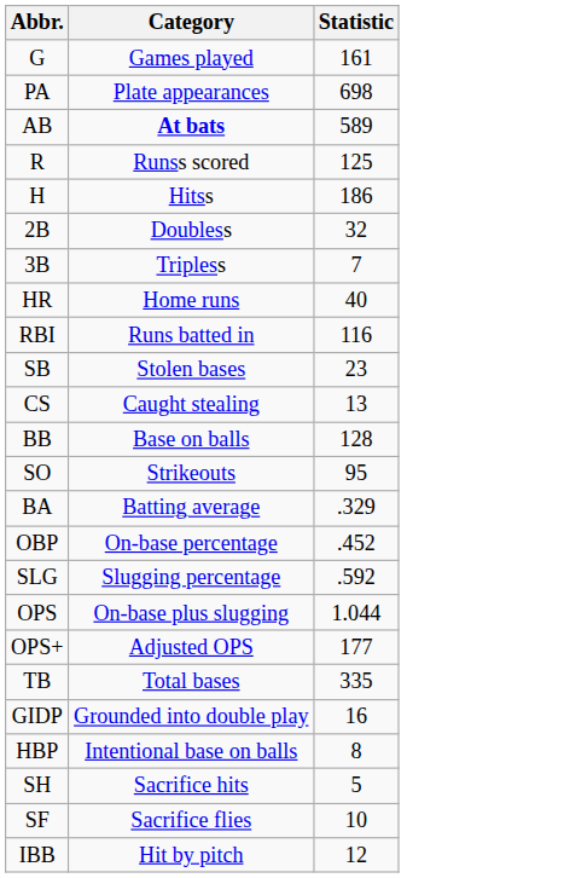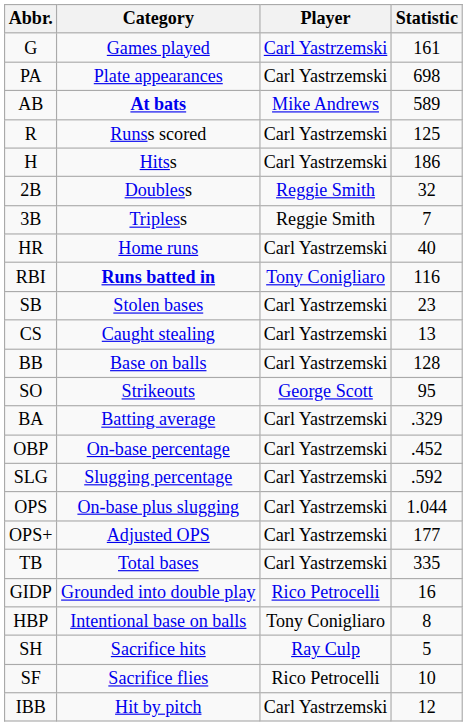 <table class="wikitable sortable" style="text-align:center;">
 <tr>
 <th>Abbr.</th>
 <th>Category</th>
+<th>Player</th>
 <th>Statistic</th>
 </tr>
 <tr>
 <td>G</td>
 <td><a href='#'>Games played</a></td>
+<td><a href='#'>Carl Yastrzemski</a></td>
 <td>161</td>
 </tr>
 <tr>
 <td>PA</td>
 <td><a href='#'>Plate appearances</a></td>
+<td>Carl Yastrzemski</td>
 <td>698</td>
 </tr>
 <tr>
 <td>AB</td>
 <td><strong><a href='#'>At bats</a></strong></td>
+<td><a href='#'>Mike Andrews</a></td>
 <td>589</td>
 </tr>
 <tr>
 <td>R</td>
 <td><a href='#'>Runs</a>s scored</td>
+<td>Carl Yastrzemski</td>
 <td>125</td>
 </tr>
 <tr>
 <td>H</td>
 <td><a href='#'>Hits</a>s</td>
+<td>Carl Yastrzemski</td>
 <td>186</td>
 </tr>
 <tr>
 <td>2B</td>
 <td><a href='#'>Doubles</a>s</td>
+<td><a href='#'>Reggie Smith</a></td>
 <td>32</td>
 </tr>
 <tr>
 <td>3B</td>
 <td><a href='#'>Triples</a>s</td>
+<td>Reggie Smith</td>
 <td>7</td>
 </tr>
 <tr>
 <td>HR</td>
 <td><a href='#'>Home runs</a></td>
+<td>Carl Yastrzemski</td>
 <td>40</td>
 </tr>
 <tr>
 <td>RBI</td>
-<td><a href='#'>Runs batted in</a></td>
+<td><strong><a href='#'>Runs batted in</a></strong></td>
+<td><a href='#'>Tony Conigliaro</a></td>
 <td>116</td>
 </tr>
 <tr>
 <td>SB</td>
 <td><a href='#'>Stolen bases</a></td>
+<td>Carl Yastrzemski</td>
 <td>23</td>
 </tr>
 <tr>
 <td>CS</td>
 <td><a href='#'>Caught stealing</a></td>
+<td>Carl Yastrzemski</td>
 <td>13</td>
 </tr>
 <tr>
 <td>BB</td>
 <td><a href='#'>Base on balls</a></td>
+<td>Carl Yastrzemski</td>
 <td>128</td>
 </tr>
 <tr>
 <td>SO</td>
 <td><a href='#'>Strikeouts</a></td>
+<td><a href='#'>George Scott</a></td>
 <td>95</td>
 </tr>
 <tr>
 <td>BA</td>
 <td><a href='#'>Batting average</a></td>
+<td>Carl Yastrzemski</td>
 <td>.329</td>
 </tr>
 <tr>
 <td>OBP</td>
 <td><a href='#'>On-base percentage</a></td>
+<td>Carl Yastrzemski</td>
 <td>.452</td>
 </tr>
 <tr>
 <td>SLG</td>
 <td><a href='#'>Slugging percentage</a></td>
+<td>Carl Yastrzemski</td>
 <td>.592</td>
 </tr>
 <tr>
 <td>OPS</td>
 <td><a href='#'>On-base plus slugging</a></td>
+<td>Carl Yastrzemski</td>
 <td>1.044</td>
 </tr>
 <tr>
 <td>OPS+</td>
 <td><a href='#'>Adjusted OPS</a></td>
+<td>Carl Yastrzemski</td>
 <td>177</td>
 </tr>
 <tr>
 <td>TB</td>
 <td><a href='#'>Total bases</a></td>
+<td>Carl Yastrzemski</td>
 <td>335</td>
 </tr>
 <tr>
 <td>GIDP</td>
 <td><a href='#'>Grounded into double play</a></td>
+<td><a href='#'>Rico Petrocelli</a></td>
 <td>16</td>
 </tr>
 <tr>
 <td>HBP</td>
 <td><a href='#'>Intentional base on balls</a></td>
+<td>Tony Conigliaro</td>
 <td>8</td>
 </tr>
 <tr>
 <td>SH</td>
 <td><a href='#'>Sacrifice hits</a></td>
+<td><a href='#'>Ray Culp</a></td>
 <td>5</td>
 </tr>
 <tr>
 <td>SF</td>
 <td><a href='#'>Sacrifice flies</a></td>
+<td>Rico Petrocelli</td>
 <td>10</td>
 </tr>
 <tr>
 <td>IBB</td>
 <td><a href='#'>Hit by pitch</a></td>
+<td>Carl Yastrzemski</td>
 <td>12</td>
 </tr>
 </table>
